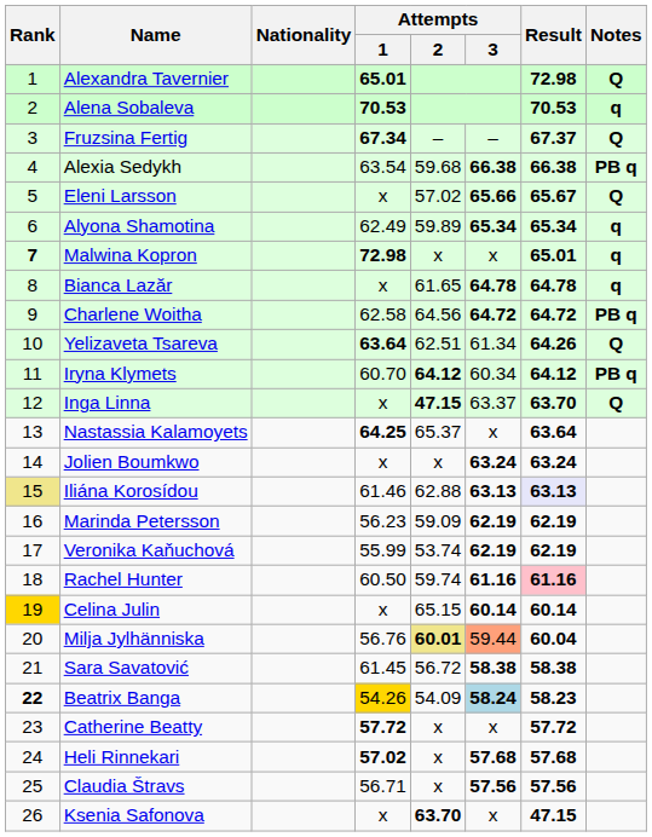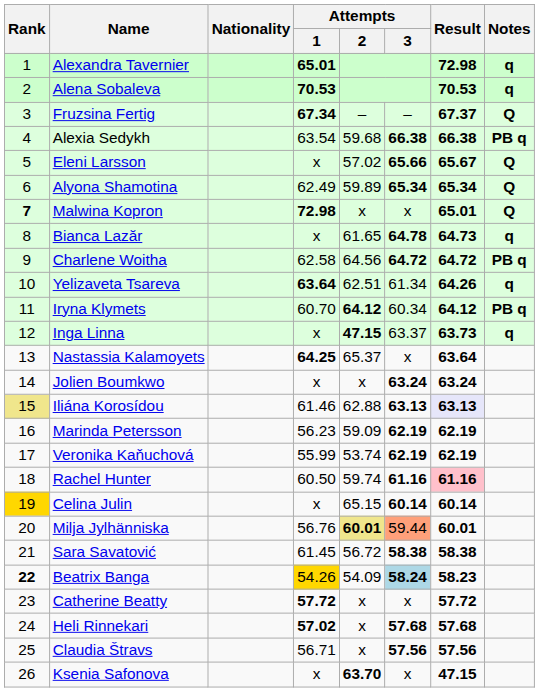 <table class="wikitable sortable" style="text-align:center">
 <tr>
 <th rowspan=2>Rank</th>
 <th rowspan=2>Name</th>
 <th rowspan=2>Nationality</th>
 <th colspan=3>Attempts</th>
 <th rowspan=2>Result</th>
 <th rowspan=2>Notes</th>
 </tr>
 <tr>
 <th>1</th>
 <th>2</th>
 <th>3</th>
 </tr>
 <tr bgcolor=ccffcc>
 <td>1</td>
 <td align=left><a href='#'>Alexandra Tavernier</a></td>
 <td align=left></td>
 <td><strong>65.01</strong></td>
 <td colspan=2></td>
 <td><strong>72.98</strong></td>
-<td><strong>Q</strong></td>
+<td><strong>q</strong></td>
 </tr>
 <tr bgcolor=ccffcc>
 <td>2</td>
 <td align=left><a href='#'>Alena Sobaleva</a></td>
 <td align=left></td>
 <td><strong>70.53</strong></td>
 <td colspan=2></td>
 <td><strong>70.53</strong></td>
 <td><strong>q</strong></td>
 </tr>
 <tr bgcolor=ddffdd>
 <td>3</td>
 <td align=left><a href='#'>Fruzsina Fertig</a></td>
 <td align=left></td>
 <td><strong>67.34</strong></td>
 <td>–</td>
 <td>–</td>
 <td><strong>67.37</strong></td>
 <td><strong>Q</strong></td>
 </tr>
 <tr bgcolor=ddffdd>
 <td>4</td>
 <td align=left>Alexia Sedykh</td>
 <td align=left></td>
 <td>63.54</td>
 <td>59.68</td>
 <td><strong>66.38</strong></td>
 <td><strong>66.38</strong></td>
 <td><strong>PB q</strong></td>
 </tr>
 <tr bgcolor=ddffdd>
 <td>5</td>
 <td align=left><a href='#'>Eleni Larsson</a></td>
 <td align=left></td>
 <td>x</td>
 <td>57.02</td>
 <td><strong>65.66</strong></td>
 <td><strong>65.67</strong></td>
 <td><strong>Q</strong></td>
 </tr>
 <tr bgcolor=ddffdd>
 <td>6</td>
 <td align=left><a href='#'>Alyona Shamotina</a></td>
 <td align=left></td>
 <td>62.49</td>
 <td>59.89</td>
 <td><strong>65.34</strong></td>
 <td><strong>65.34</strong></td>
-<td><strong>q</strong></td>
+<td><strong>Q</strong></td>
 </tr>
 <tr bgcolor=ddffdd>
 <td><strong>7</strong></td>
 <td align=left><a href='#'>Malwina Kopron</a></td>
 <td align=left></td>
 <td><strong>72.98</strong></td>
 <td>x</td>
 <td>x</td>
 <td><strong>65.01</strong></td>
-<td><strong>q</strong></td>
+<td><strong>Q</strong></td>
 </tr>
 <tr bgcolor=ddffdd>
 <td>8</td>
 <td align=left><a href='#'>Bianca Lazăr</a></td>
 <td align=left></td>
 <td>x</td>
 <td>61.65</td>
 <td><strong>64.78</strong></td>
-<td><strong>64.78</strong></td>
+<td><strong>64.73</strong></td>
 <td><strong>q</strong></td>
 </tr>
 <tr bgcolor=ddffdd>
 <td>9</td>
 <td align=left><a href='#'>Charlene Woitha</a></td>
 <td align=left></td>
 <td>62.58</td>
 <td>64.56</td>
 <td><strong>64.72</strong></td>
 <td><strong>64.72</strong></td>
 <td><strong>PB q</strong></td>
 </tr>
 <tr bgcolor=ddffdd>
 <td>10</td>
 <td align=left><a href='#'>Yelizaveta Tsareva</a></td>
 <td align=left></td>
 <td><strong>63.64</strong></td>
 <td>62.51</td>
 <td>61.34</td>
 <td><strong>64.26</strong></td>
-<td><strong>Q</strong></td>
+<td><strong>q</strong></td>
 </tr>
 <tr bgcolor=ddffdd>
 <td>11</td>
 <td align=left><a href='#'>Iryna Klymets</a></td>
 <td align=left></td>
 <td>60.70</td>
 <td><strong>64.12</strong></td>
 <td>60.34</td>
 <td><strong>64.12</strong></td>
 <td><strong>PB q</strong></td>
 </tr>
 <tr bgcolor=ddffdd>
 <td>12</td>
 <td align=left><a href='#'>Inga Linna</a></td>
 <td align=left></td>
 <td>x</td>
 <td><strong>47.15</strong></td>
 <td>63.37</td>
-<td><strong>63.70</strong></td>
-<td><strong>Q</strong></td>
+<td><strong>63.73</strong></td>
+<td><strong>q</strong></td>
 </tr>
 <tr>
 <td>13</td>
 <td align=left><a href='#'>Nastassia Kalamoyets</a></td>
 <td align=left></td>
 <td><strong>64.25</strong></td>
 <td>65.37</td>
 <td>x</td>
 <td><strong>63.64</strong></td>
 <td></td>
 </tr>
 <tr>
 <td>14</td>
 <td align=left><a href='#'>Jolien Boumkwo</a></td>
 <td align=left></td>
 <td>x</td>
 <td>x</td>
 <td><strong>63.24</strong></td>
 <td><strong>63.24</strong></td>
 <td></td>
 </tr>
 <tr>
 <td style="background: khaki;">15</td>
 <td align=left><a href='#'>Iliána Korosídou</a></td>
 <td align=left></td>
 <td>61.46</td>
 <td>62.88</td>
 <td><strong>63.13</strong></td>
 <td style="background: lavender;"><strong>63.13</strong></td>
 <td></td>
 </tr>
 <tr>
 <td>16</td>
 <td align=left><a href='#'>Marinda Petersson</a></td>
 <td align=left></td>
 <td>56.23</td>
 <td>59.09</td>
 <td><strong>62.19</strong></td>
 <td><strong>62.19</strong></td>
 <td></td>
 </tr>
 <tr>
 <td>17</td>
 <td align=left><a href='#'>Veronika Kaňuchová</a></td>
 <td align=left></td>
 <td>55.99</td>
 <td>53.74</td>
 <td><strong>62.19</strong></td>
 <td><strong>62.19</strong></td>
 <td></td>
 </tr>
 <tr>
 <td>18</td>
 <td align=left><a href='#'>Rachel Hunter</a></td>
 <td align=left></td>
 <td>60.50</td>
 <td>59.74</td>
 <td><strong>61.16</strong></td>
 <td style="background: pink;"><strong>61.16</strong></td>
 <td></td>
 </tr>
 <tr>
 <td style="background: gold;">19</td>
 <td align=left><a href='#'>Celina Julin</a></td>
 <td align=left></td>
 <td>x</td>
 <td>65.15</td>
 <td><strong>60.14</strong></td>
 <td><strong>60.14</strong></td>
 <td></td>
 </tr>
 <tr>
 <td>20</td>
 <td align=left><a href='#'>Milja Jylhänniska</a></td>
 <td align=left></td>
 <td>56.76</td>
 <td style="background: khaki;"><strong>60.01</strong></td>
 <td style="background: lightsalmon;">59.44</td>
-<td><strong>60.04</strong></td>
+<td><strong>60.01</strong></td>
 <td></td>
 </tr>
 <tr>
 <td>21</td>
 <td align=left><a href='#'>Sara Savatović</a></td>
 <td align=left></td>
 <td>61.45</td>
 <td>56.72</td>
 <td><strong>58.38</strong></td>
 <td><strong>58.38</strong></td>
 <td></td>
 </tr>
 <tr>
 <td><strong>22</strong></td>
 <td align=left><a href='#'>Beatrix Banga</a></td>
 <td align=left></td>
 <td style="background: gold;">54.26</td>
 <td>54.09</td>
 <td style="background: lightblue;"><strong>58.24</strong></td>
 <td><strong>58.23</strong></td>
 <td></td>
 </tr>
 <tr>
 <td>23</td>
 <td align=left><a href='#'>Catherine Beatty</a></td>
 <td align=left></td>
 <td><strong>57.72</strong></td>
 <td>x</td>
 <td>x</td>
 <td><strong>57.72</strong></td>
 <td></td>
 </tr>
 <tr>
 <td>24</td>
 <td align=left><a href='#'>Heli Rinnekari</a></td>
 <td align=left></td>
 <td><strong>57.02</strong></td>
 <td>x</td>
 <td><strong>57.68</strong></td>
 <td><strong>57.68</strong></td>
 <td></td>
 </tr>
 <tr>
 <td>25</td>
 <td align=left><a href='#'>Claudia Štravs</a></td>
 <td align=left></td>
 <td>56.71</td>
 <td>x</td>
 <td><strong>57.56</strong></td>
 <td><strong>57.56</strong></td>
 <td></td>
 </tr>
 <tr>
 <td>26</td>
 <td align=left><a href='#'>Ksenia Safonova</a></td>
 <td align=left></td>
 <td>x</td>
 <td><strong>63.70</strong></td>
 <td>x</td>
 <td><strong>47.15</strong></td>
 <td></td>
 </tr>
 </table>
